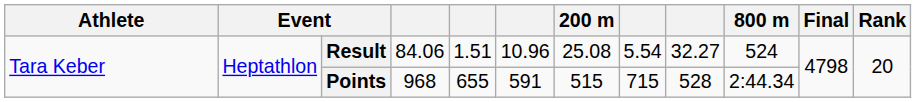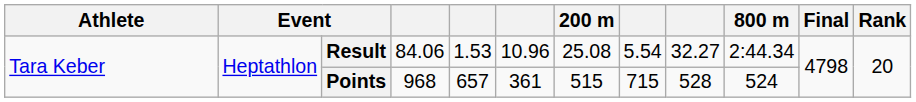 <table class="wikitable" style="font-size:90%; text-align:center">
 <tr>
 <th width="150">Athlete</th>
 <th width="50" colspan=2>Event</th>
 <th></th>
 <th></th>
 <th></th>
 <th>200 m</th>
 <th></th>
 <th></th>
 <th>800 m</th>
 <th>Final</th>
 <th>Rank</th>
 </tr>
 <tr>
 <td align="left" rowspan="2"><a href='#'>Tara Keber</a></td>
 <td align="left" rowspan="2"><a href='#'>Heptathlon</a></td>
 <th>Result</th>
 <td>84.06 </td>
-<td>1.51 </td>
+<td>1.53 </td>
 <td>10.96 </td>
 <td>25.08</td>
 <td>5.54</td>
 <td>32.27 </td>
-<td>524</td>
+<td>2:44.34</td>
 <td rowspan="2">4798 </td>
 <td rowspan="2">20</td>
 </tr>
 <tr>
 <th>Points</th>
 <td>968</td>
-<td>655</td>
-<td>591</td>
+<td>657</td>
+<td>361</td>
 <td>515</td>
 <td>715</td>
 <td>528</td>
-<td>2:44.34</td>
+<td>524</td>
 </tr>
 </table>
